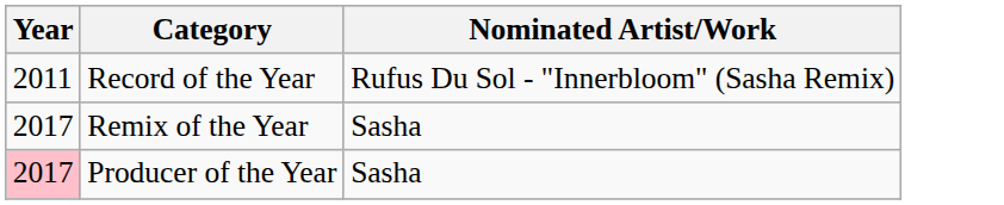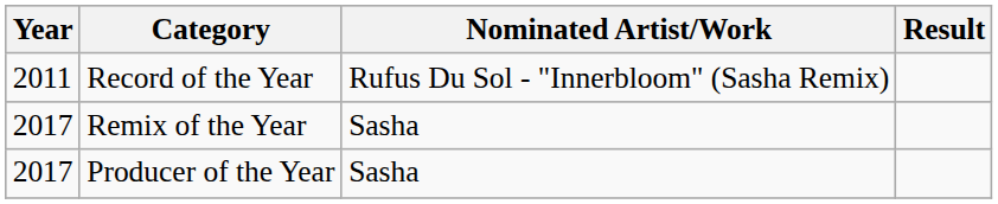 <table class="wikitable">
 <tr>
 <th>Year</th>
 <th>Category</th>
 <th>Nominated Artist/Work</th>
+<th>Result</th>
 </tr>
 <tr>
 <td>2011</td>
 <td>Record of the Year</td>
 <td>Rufus Du Sol - "Innerbloom" (Sasha Remix)</td>
+<td></td>
 </tr>
 <tr>
 <td>2017</td>
 <td>Remix of the Year</td>
 <td>Sasha</td>
+<td></td>
 </tr>
 <tr>
-<td style="background: pink;">2017</td>
+<td>2017</td>
 <td>Producer of the Year</td>
 <td>Sasha</td>
+<td></td>
 </tr>
 </table>
